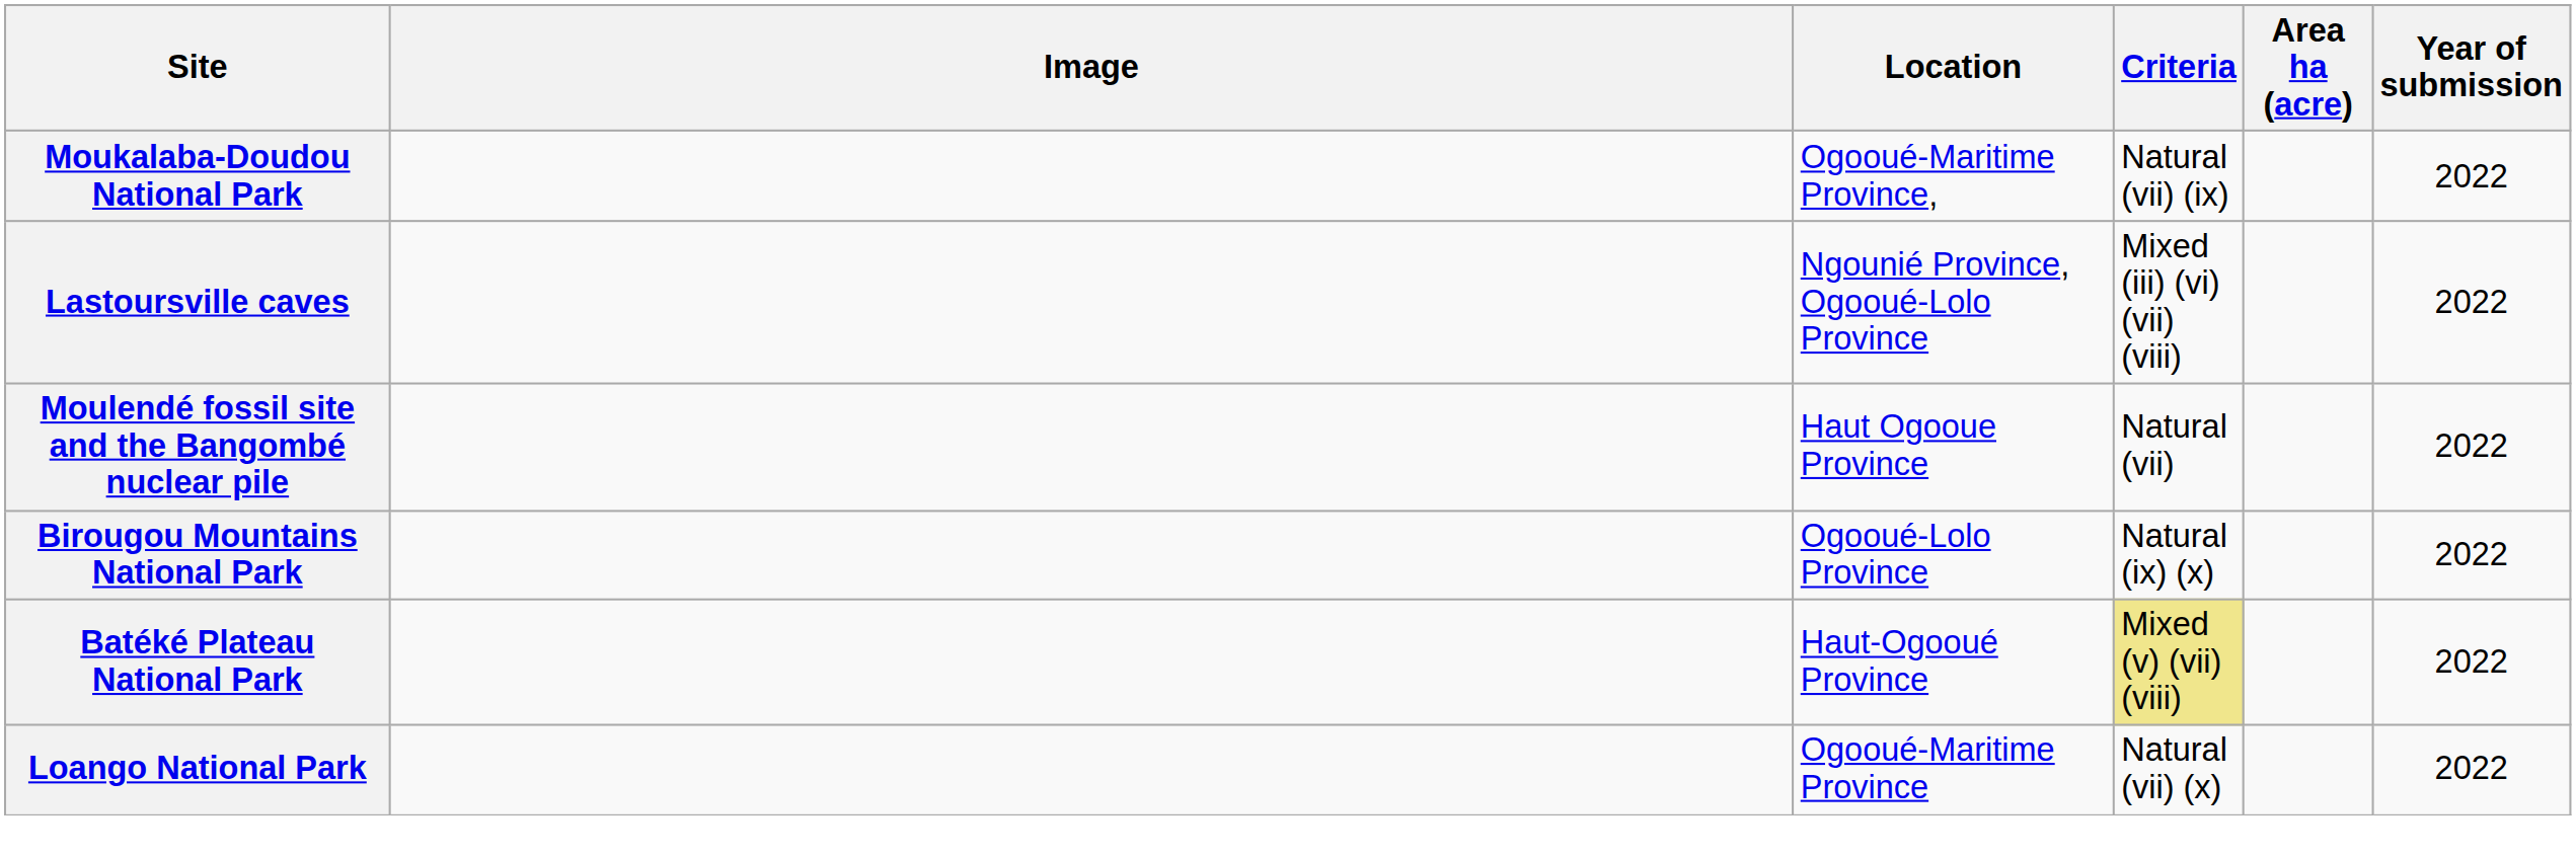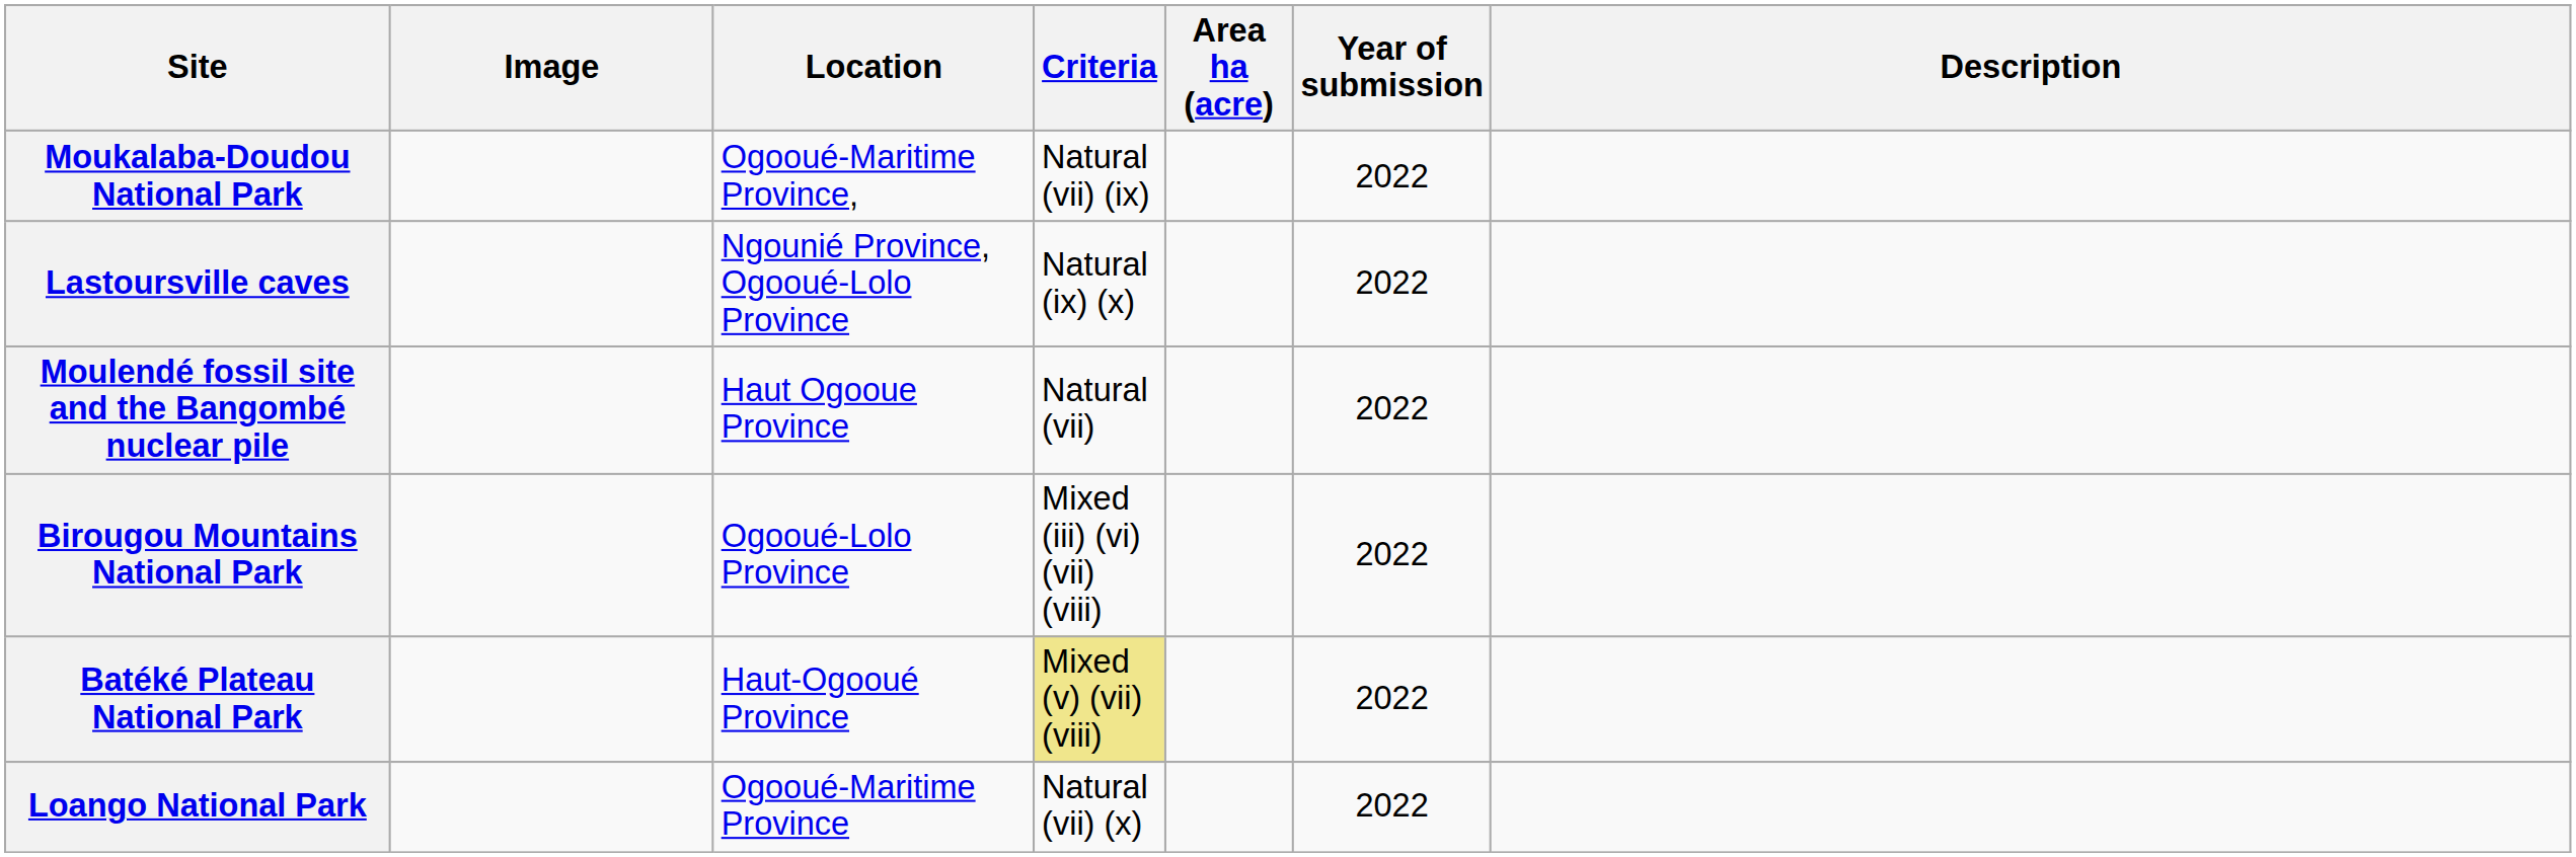 <table class="wikitable sortable">
 <tr>
 <th scope="col" style="width:15%;">Site</th>
 <th scope="col" class="unsortable" style="width:150px;">Image</th>
 <th scope="col" style="width:12.5%;">Location</th>
 <th scope="row" style="width:5%;"><a href='#'>Criteria</a></th>
 <th scope="col" style="width:5%;">Area<br><a href='#'>ha</a> (<a href='#'>acre</a>)<br></th>
 <th scope="col" style="width:5%;">Year of submission</th>
+<th scope="col" class="unsortable">Description</th>
 </tr>
 <tr>
 <th scope="row"><a href='#'>Moukalaba-Doudou National Park</a></th>
 <td></td>
 <td><a href='#'>Ogooué-Maritime Province</a>, <small></small></td>
 <td>Natural (vii) (ix)</td>
 <td></td>
 <td align="center">2022</td>
+<td></td>
 </tr>
 <tr>
 <th scope="row"><a href='#'>Lastoursville caves</a></th>
 <td></td>
 <td><a href='#'>Ngounié Province</a>, <a href='#'>Ogooué-Lolo Province</a> <small></small></td>
-<td>Mixed (iii) (vi) (vii) (viii)</td>
+<td>Natural (ix) (x)</td>
 <td></td>
 <td align="center">2022</td>
+<td></td>
 </tr>
 <tr>
 <th scope="row"><a href='#'>Moulendé fossil site and the Bangombé nuclear pile</a></th>
 <td></td>
 <td><a href='#'>Haut Ogooue Province</a> <small></small></td>
 <td>Natural (vii)</td>
 <td></td>
 <td align="center">2022</td>
+<td></td>
 </tr>
 <tr>
 <th scope="row"><a href='#'>Birougou Mountains National Park</a></th>
 <td></td>
 <td><a href='#'>Ogooué-Lolo Province</a> <small></small></td>
-<td>Natural (ix) (x)</td>
+<td>Mixed (iii) (vi) (vii) (viii)</td>
 <td></td>
 <td align="center">2022</td>
+<td></td>
 </tr>
 <tr>
 <th scope="row"><a href='#'>Batéké Plateau National Park</a></th>
 <td></td>
 <td><a href='#'>Haut-Ogooué Province</a> <small></small></td>
 <td style="background: khaki;">Mixed (v) (vii) (viii)</td>
 <td></td>
 <td align="center">2022</td>
+<td></td>
 </tr>
 <tr>
 <th scope="row"><a href='#'>Loango National Park</a></th>
 <td></td>
 <td><a href='#'>Ogooué-Maritime Province</a> <small></small></td>
 <td>Natural (vii) (x)</td>
 <td></td>
 <td align="center">2022</td>
+<td></td>
 </tr>
 </table>
